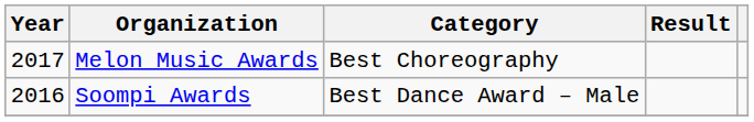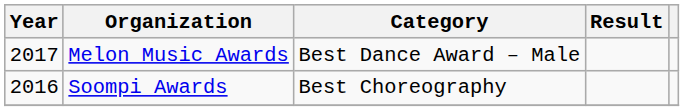 <table class="wikitable plainrowheaders">
 <tr>
 <th scope="col">Year</th>
 <th scope="col">Organization</th>
 <th scope="col">Category</th>
 <th scope="col">Result</th>
 <th class="unsortable"></th>
 </tr>
 <tr>
 <td>2017</td>
 <td><a href='#'>Melon Music Awards</a></td>
-<td>Best Choreography</td>
+<td>Best Dance Award – Male</td>
 <td></td>
 <td style="text-align:center;"></td>
 </tr>
 <tr>
 <td>2016</td>
 <td><a href='#'>Soompi Awards</a></td>
-<td>Best Dance Award – Male</td>
+<td>Best Choreography</td>
 <td></td>
 <td style="text-align:center;"></td>
 </tr>
 <tr>
 </tr>
 </table>
